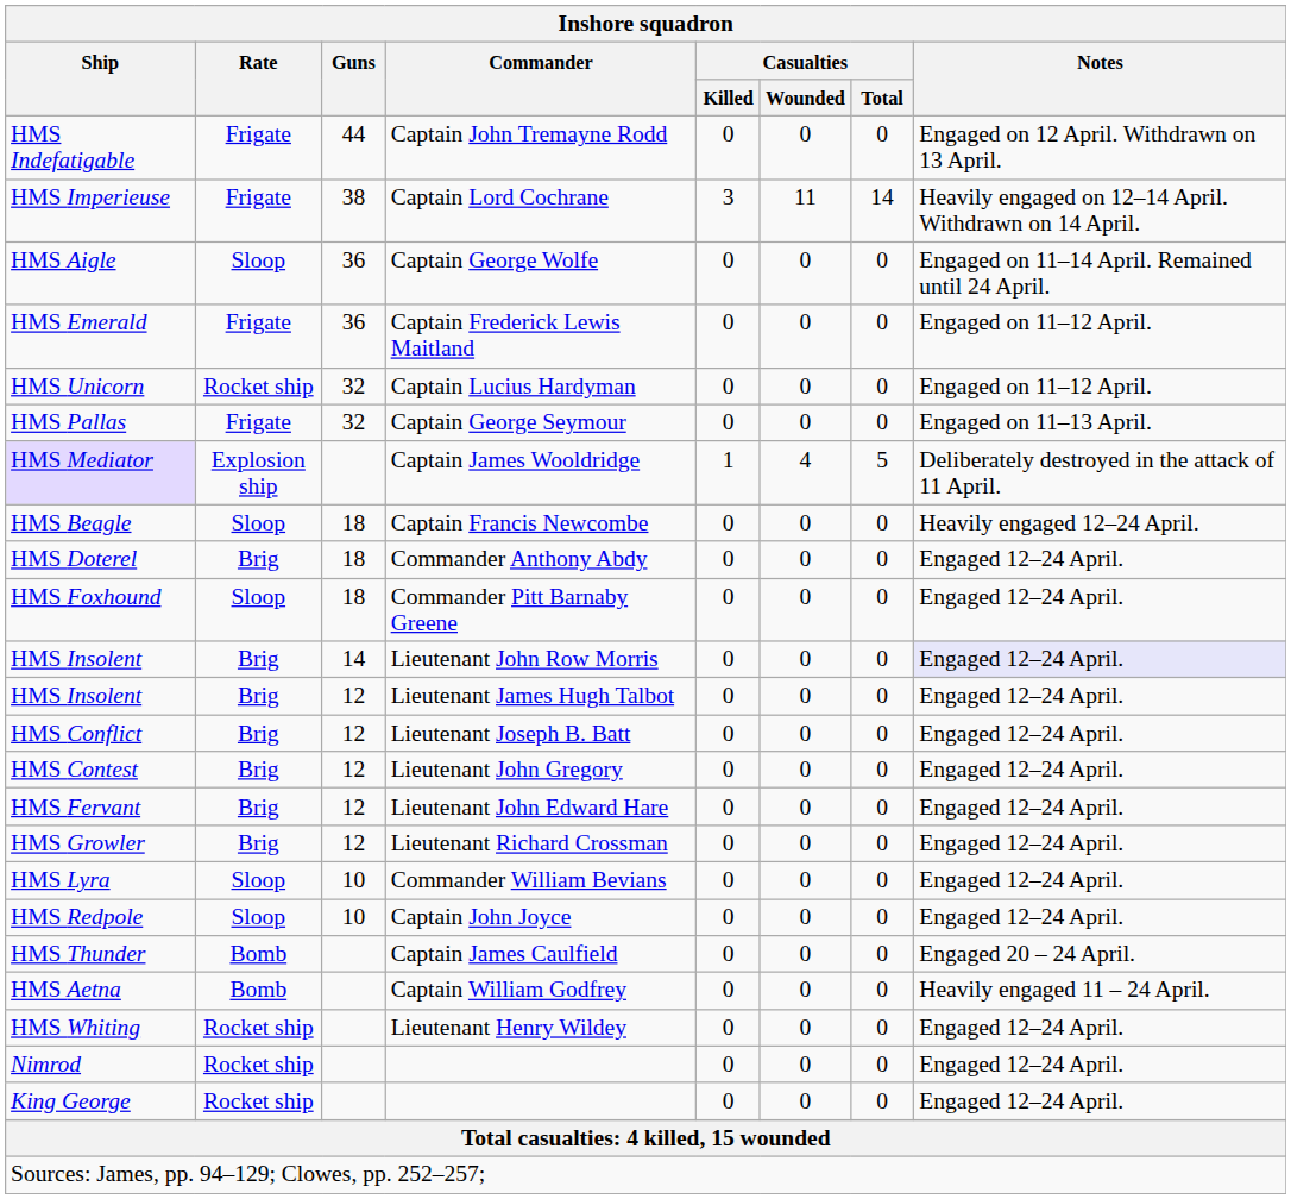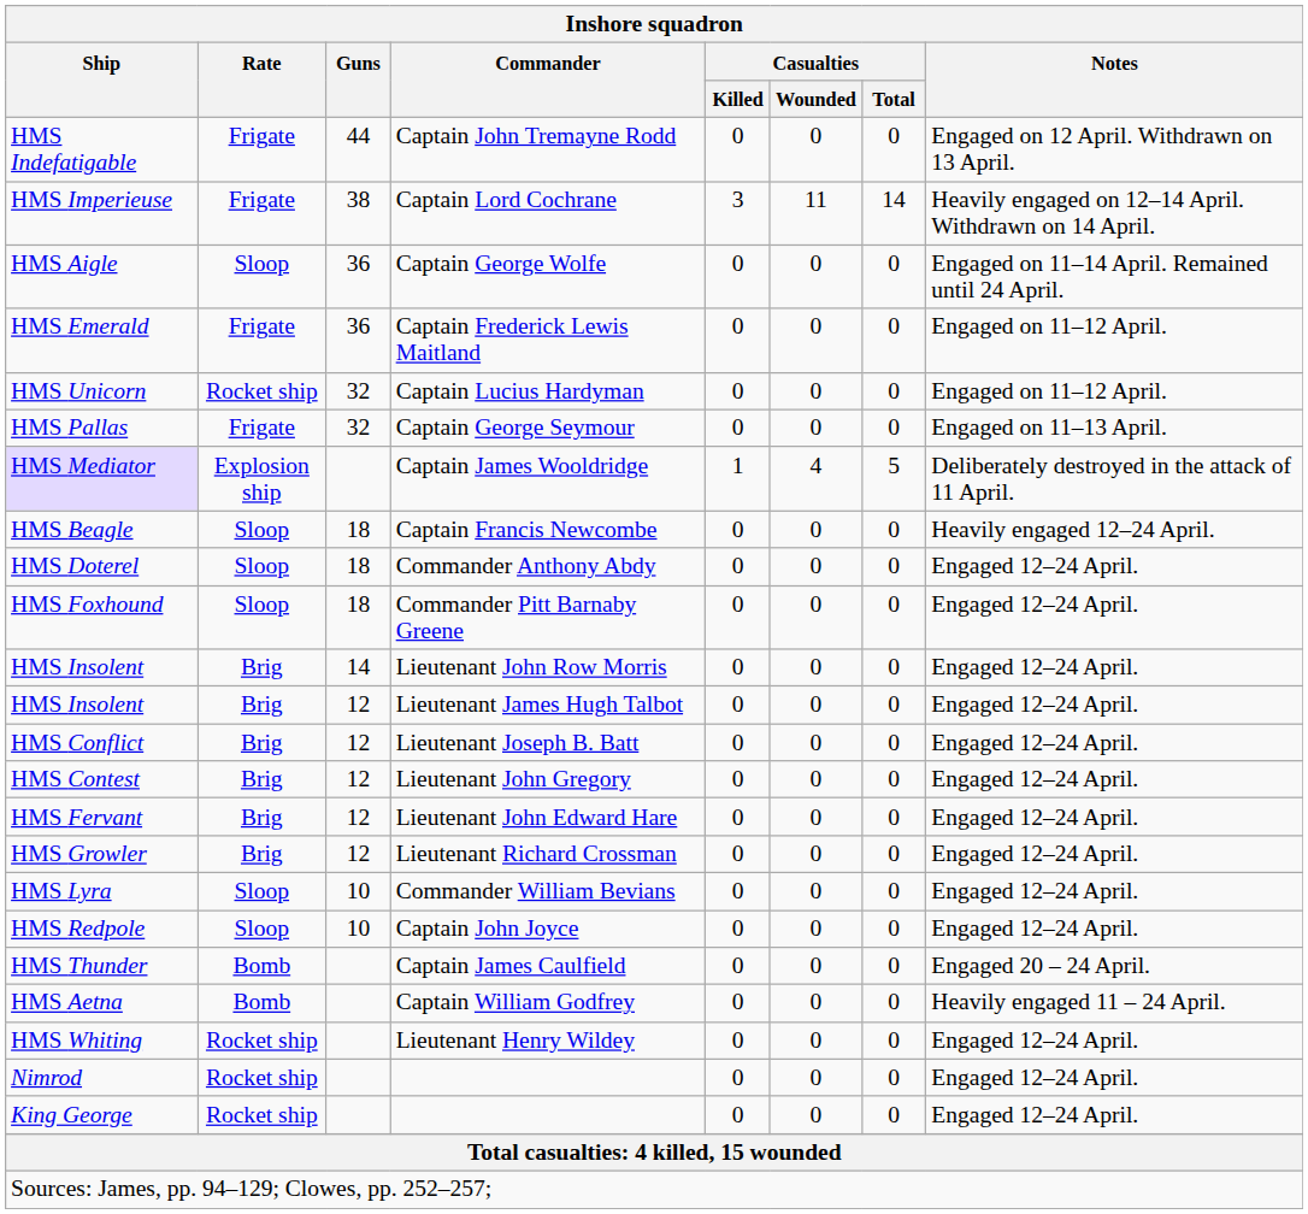 <table class="wikitable" width=100%>
 <tr valign="top">
 <th colspan="11" bgcolor="white">Inshore squadron</th>
 </tr>
 <tr valign="top"|- valign="top">
 <th width=15%; align= center rowspan=2><small> Ship </small></th>
 <th width=10%; align= center rowspan=2><small> Rate </small></th>
 <th width=5%; align= center rowspan=2><small> Guns </small></th>
 <th width=25%; align= center rowspan=2><small> Commander </small></th>
 <th width=15%; align= center colspan=3><small>Casualties</small></th>
 <th width=30%; align= center rowspan=2><small>Notes</small></th>
 </tr>
 <tr valign="top">
 <th width=5%; align= center><small> Killed </small></th>
 <th width=5%; align= center><small> Wounded </small></th>
 <th width=5%; align= center><small> Total</small></th>
 </tr>
 <tr valign="top">
 <td align= left><a href='#'>HMS <em>Indefatigable</em></a></td>
 <td align= center><a href='#'>Frigate</a></td>
 <td align= center>44</td>
 <td align= left>Captain <a href='#'>John Tremayne Rodd</a></td>
 <td align= center>0</td>
 <td align= center>0</td>
 <td align= center>0</td>
 <td align= left>Engaged on 12 April. Withdrawn on 13 April.</td>
 </tr>
 <tr valign="top">
 <td align= left><a href='#'>HMS <em>Imperieuse</em></a></td>
 <td align= center><a href='#'>Frigate</a></td>
 <td align= center>38</td>
 <td align= left>Captain <a href='#'>Lord Cochrane</a></td>
 <td align= center>3</td>
 <td align= center>11</td>
 <td align= center>14</td>
 <td align= left>Heavily engaged on 12–14 April. Withdrawn on 14 April.</td>
 </tr>
 <tr valign="top">
 <td align= left><a href='#'>HMS <em>Aigle</em></a></td>
 <td align= center><a href='#'>Sloop</a></td>
 <td align= center>36</td>
 <td align= left>Captain <a href='#'>George Wolfe</a></td>
 <td align= center>0</td>
 <td align= center>0</td>
 <td align= center>0</td>
 <td align= left>Engaged on 11–14 April. Remained until 24 April.</td>
 </tr>
 <tr valign="top">
 <td align= left><a href='#'>HMS <em>Emerald</em></a></td>
 <td align= center><a href='#'>Frigate</a></td>
 <td align= center>36</td>
 <td align= left>Captain <a href='#'>Frederick Lewis Maitland</a></td>
 <td align= center>0</td>
 <td align= center>0</td>
 <td align= center>0</td>
 <td align= left>Engaged on 11–12 April.</td>
 </tr>
 <tr valign="top">
 <td align= left><a href='#'>HMS <em>Unicorn</em></a></td>
 <td align= center><a href='#'>Rocket ship</a></td>
 <td align= center>32</td>
 <td align= left>Captain <a href='#'>Lucius Hardyman</a></td>
 <td align= center>0</td>
 <td align= center>0</td>
 <td align= center>0</td>
 <td align= left>Engaged on 11–12 April.</td>
 </tr>
 <tr valign="top">
 <td align= left><a href='#'>HMS <em>Pallas</em></a></td>
 <td align= center><a href='#'>Frigate</a></td>
 <td align= center>32</td>
 <td align= left>Captain <a href='#'>George Seymour</a></td>
 <td align= center>0</td>
 <td align= center>0</td>
 <td align= center>0</td>
 <td align= left>Engaged on 11–13 April.</td>
 </tr>
 <tr valign="top">
 <td bgcolor="#e3d9ff" align= left><a href='#'>HMS <em>Mediator</em></a></td>
 <td align= center><a href='#'>Explosion ship</a></td>
 <td align= center></td>
 <td align= left>Captain <a href='#'>James Wooldridge</a></td>
 <td align= center>1</td>
 <td align= center>4</td>
 <td align= center>5</td>
 <td align= left>Deliberately destroyed in the attack of 11 April.</td>
 </tr>
 <tr valign="top">
 <td align= left><a href='#'>HMS <em>Beagle</em></a></td>
 <td align= center><a href='#'>Sloop</a></td>
 <td align= center>18</td>
 <td align= left>Captain <a href='#'>Francis Newcombe</a></td>
 <td align= center>0</td>
 <td align= center>0</td>
 <td align= center>0</td>
 <td align= left>Heavily engaged 12–24 April.</td>
 </tr>
 <tr valign="top">
 <td align= left><a href='#'>HMS <em>Doterel</em></a></td>
-<td align= center><a href='#'>Brig</a></td>
+<td align= center><a href='#'>Sloop</a></td>
 <td align= center>18</td>
 <td align= left>Commander <a href='#'>Anthony Abdy</a></td>
 <td align= center>0</td>
 <td align= center>0</td>
 <td align= center>0</td>
 <td align= left>Engaged 12–24 April.</td>
 </tr>
 <tr valign="top">
 <td align= left><a href='#'>HMS <em>Foxhound</em></a></td>
 <td align= center><a href='#'>Sloop</a></td>
 <td align= center>18</td>
 <td align= left>Commander <a href='#'>Pitt Barnaby Greene</a></td>
 <td align= center>0</td>
 <td align= center>0</td>
 <td align= center>0</td>
 <td align= left>Engaged 12–24 April.</td>
 </tr>
 <tr valign="top">
 <td align= left><a href='#'>HMS <em>Insolent</em></a></td>
 <td align= center><a href='#'>Brig</a></td>
 <td align= center>14</td>
 <td align= left>Lieutenant <a href='#'>John Row Morris</a></td>
 <td align= center>0</td>
 <td align= center>0</td>
 <td align= center>0</td>
-<td align= left style="background: lavender;">Engaged 12–24 April.</td>
+<td align= left>Engaged 12–24 April.</td>
 </tr>
 <tr valign="top">
 <td align= left><a href='#'>HMS <em>Insolent</em></a></td>
 <td align= center><a href='#'>Brig</a></td>
 <td align= center>12</td>
 <td align= left>Lieutenant <a href='#'>James Hugh Talbot</a></td>
 <td align= center>0</td>
 <td align= center>0</td>
 <td align= center>0</td>
 <td align= left>Engaged 12–24 April.</td>
 </tr>
 <tr valign="top">
 <td align= left><a href='#'>HMS <em>Conflict</em></a></td>
 <td align= center><a href='#'>Brig</a></td>
 <td align= center>12</td>
 <td align= left>Lieutenant <a href='#'>Joseph B. Batt</a></td>
 <td align= center>0</td>
 <td align= center>0</td>
 <td align= center>0</td>
 <td align= left>Engaged 12–24 April.</td>
 </tr>
 <tr valign="top">
 <td align= left><a href='#'>HMS <em>Contest</em></a></td>
 <td align= center><a href='#'>Brig</a></td>
 <td align= center>12</td>
 <td align= left>Lieutenant <a href='#'>John Gregory</a></td>
 <td align= center>0</td>
 <td align= center>0</td>
 <td align= center>0</td>
 <td align= left>Engaged 12–24 April.</td>
 </tr>
 <tr valign="top">
 <td align= left><a href='#'>HMS <em>Fervant</em></a></td>
 <td align= center><a href='#'>Brig</a></td>
 <td align= center>12</td>
 <td align= left>Lieutenant <a href='#'>John Edward Hare</a></td>
 <td align= center>0</td>
 <td align= center>0</td>
 <td align= center>0</td>
 <td align= left>Engaged 12–24 April.</td>
 </tr>
 <tr valign="top">
 <td align= left><a href='#'>HMS <em>Growler</em></a></td>
 <td align= center><a href='#'>Brig</a></td>
 <td align= center>12</td>
 <td align= left>Lieutenant <a href='#'>Richard Crossman</a></td>
 <td align= center>0</td>
 <td align= center>0</td>
 <td align= center>0</td>
 <td align= left>Engaged 12–24 April.</td>
 </tr>
 <tr valign="top">
 <td align= left><a href='#'>HMS <em>Lyra</em></a></td>
 <td align= center><a href='#'>Sloop</a></td>
 <td align= center>10</td>
 <td align= left>Commander <a href='#'>William Bevians</a></td>
 <td align= center>0</td>
 <td align= center>0</td>
 <td align= center>0</td>
 <td align= left>Engaged 12–24 April.</td>
 </tr>
 <tr valign="top">
 <td align= left><a href='#'>HMS <em>Redpole</em></a></td>
 <td align= center><a href='#'>Sloop</a></td>
 <td align= center>10</td>
 <td align= left>Captain <a href='#'>John Joyce</a></td>
 <td align= center>0</td>
 <td align= center>0</td>
 <td align= center>0</td>
 <td align= left>Engaged 12–24 April.</td>
 </tr>
 <tr valign="top">
 <td align= left><a href='#'>HMS <em>Thunder</em></a></td>
 <td align= center><a href='#'>Bomb</a></td>
 <td align= center></td>
 <td align= left>Captain <a href='#'>James Caulfield</a></td>
 <td align= center>0</td>
 <td align= center>0</td>
 <td align= center>0</td>
 <td align= left>Engaged 20 – 24 April.</td>
 </tr>
 <tr valign="top">
 <td align= left><a href='#'>HMS <em>Aetna</em></a></td>
 <td align= center><a href='#'>Bomb</a></td>
 <td align= center></td>
 <td align= left>Captain <a href='#'>William Godfrey</a></td>
 <td align= center>0</td>
 <td align= center>0</td>
 <td align= center>0</td>
 <td align= left>Heavily engaged 11 – 24 April.</td>
 </tr>
 <tr valign="top">
 <td align= left><a href='#'>HMS <em>Whiting</em></a></td>
 <td align= center><a href='#'>Rocket ship</a></td>
 <td align= center></td>
 <td align= left>Lieutenant <a href='#'>Henry Wildey</a></td>
 <td align= center>0</td>
 <td align= center>0</td>
 <td align= center>0</td>
 <td align= left>Engaged 12–24 April.</td>
 </tr>
 <tr valign="top">
 <td align= left><a href='#'><em>Nimrod</em></a></td>
 <td align= center><a href='#'>Rocket ship</a></td>
 <td align= center></td>
 <td align= left></td>
 <td align= center>0</td>
 <td align= center>0</td>
 <td align= center>0</td>
 <td align= left>Engaged 12–24 April.</td>
 </tr>
 <tr valign="top">
 <td align= left><a href='#'><em>King George</em></a></td>
 <td align= center><a href='#'>Rocket ship</a></td>
 <td align= center></td>
 <td align= left></td>
 <td align= center>0</td>
 <td align= center>0</td>
 <td align= center>0</td>
 <td align= left>Engaged 12–24 April.</td>
 </tr>
 <tr>
 </tr>
 <tr valign="top">
 <th colspan="11" bgcolor="white">Total casualties: 4 killed, 15 wounded</th>
 </tr>
 <tr valign="top">
 <td colspan="8" align="left">Sources: James, pp. 94–129; Clowes, pp. 252–257; </td>
 </tr>
 <tr>
 </tr>
 </table>
